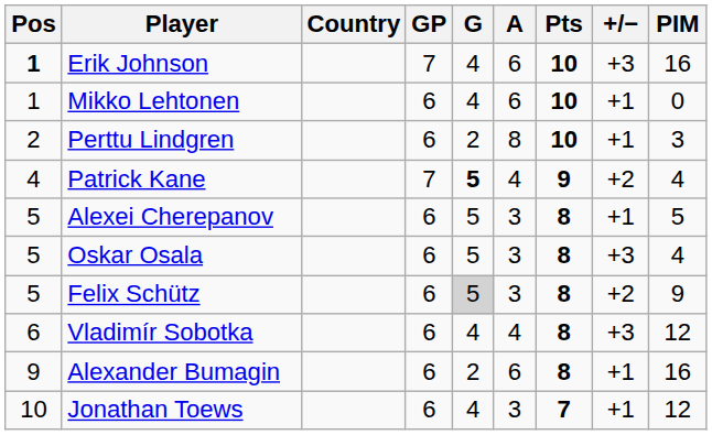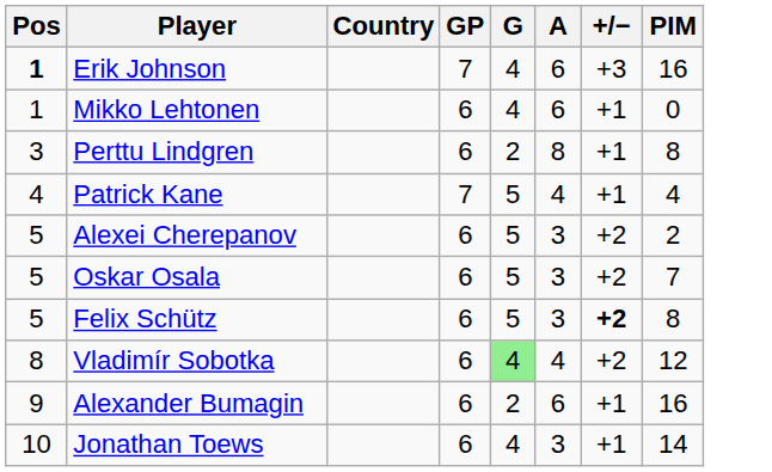 <table class="wikitable sortable" style="text-align: center;">
 <tr>
 <th width=30>Pos</th>
 <th width=150>Player</th>
 <th>Country</th>
 <th width=20>GP</th>
 <th width=20>G</th>
 <th width=20>A</th>
-<th width=30>Pts</th>
 <th width=30>+/−</th>
 <th width=30>PIM</th>
 </tr>
 <tr>
 <td><strong>1</strong></td>
 <td align=left><a href='#'>Erik Johnson</a></td>
 <td align=left></td>
 <td>7</td>
 <td>4</td>
 <td>6</td>
-<td><strong>10</strong></td>
 <td>+3</td>
 <td>16</td>
 </tr>
 <tr>
 <td>1</td>
 <td align=left><a href='#'>Mikko Lehtonen</a></td>
 <td align=left></td>
 <td>6</td>
 <td>4</td>
 <td>6</td>
-<td><strong>10</strong></td>
 <td>+1</td>
 <td>0</td>
 </tr>
 <tr>
-<td>2</td>
+<td>3</td>
 <td align=left><a href='#'>Perttu Lindgren</a></td>
 <td align=left></td>
 <td>6</td>
 <td>2</td>
 <td>8</td>
-<td><strong>10</strong></td>
 <td>+1</td>
-<td>3</td>
+<td>8</td>
 </tr>
 <tr>
 <td>4</td>
 <td align=left><a href='#'>Patrick Kane</a></td>
 <td align=left></td>
 <td>7</td>
-<td><strong>5</strong></td>
+<td>5</td>
 <td>4</td>
-<td><strong>9</strong></td>
-<td>+2</td>
+<td>+1</td>
 <td>4</td>
 </tr>
 <tr>
 <td>5</td>
 <td align=left><a href='#'>Alexei Cherepanov</a></td>
 <td align=left></td>
 <td>6</td>
 <td>5</td>
 <td>3</td>
-<td><strong>8</strong></td>
-<td>+1</td>
-<td>5</td>
+<td>+2</td>
+<td>2</td>
 </tr>
 <tr>
 <td>5</td>
 <td align=left><a href='#'>Oskar Osala</a></td>
 <td align=left></td>
 <td>6</td>
 <td>5</td>
 <td>3</td>
-<td><strong>8</strong></td>
-<td>+3</td>
-<td>4</td>
+<td>+2</td>
+<td>7</td>
 </tr>
 <tr>
 <td>5</td>
 <td align=left><a href='#'>Felix Schütz</a></td>
 <td align=left></td>
 <td>6</td>
-<td style="background: lightgrey;">5</td>
+<td>5</td>
 <td>3</td>
-<td><strong>8</strong></td>
-<td>+2</td>
-<td>9</td>
+<td><strong>+2</strong></td>
+<td>8</td>
 </tr>
 <tr>
-<td>6</td>
+<td>8</td>
 <td align=left><a href='#'>Vladimír Sobotka</a></td>
 <td align=left></td>
 <td>6</td>
+<td style="background: lightgreen;">4</td>
 <td>4</td>
-<td>4</td>
-<td><strong>8</strong></td>
-<td>+3</td>
+<td>+2</td>
 <td>12</td>
 </tr>
 <tr>
 <td>9</td>
 <td align=left><a href='#'>Alexander Bumagin</a></td>
 <td align=left></td>
 <td>6</td>
 <td>2</td>
 <td>6</td>
-<td><strong>8</strong></td>
 <td>+1</td>
 <td>16</td>
 </tr>
 <tr>
 <td>10</td>
 <td align=left><a href='#'>Jonathan Toews</a></td>
 <td align=left></td>
 <td>6</td>
 <td>4</td>
 <td>3</td>
-<td><strong>7</strong></td>
 <td>+1</td>
-<td>12</td>
+<td>14</td>
 </tr>
 </table>
